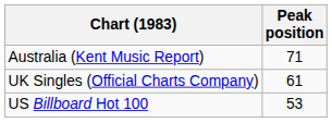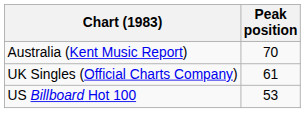 <table class="wikitable sortable">
 <tr>
 <th>Chart (1983)</th>
 <th>Peak<br> position</th>
 </tr>
 <tr>
 <td>Australia (<a href='#'>Kent Music Report</a>)</td>
-<td align="center">71</td>
+<td align="center">70</td>
 </tr>
 <tr>
 <td>UK Singles (<a href='#'>Official Charts Company</a>)</td>
 <td align="center">61</td>
 </tr>
 <tr>
 <td>US <a href='#'><em>Billboard</em> Hot 100</a></td>
 <td align="center">53</td>
 </tr>
 </table>
